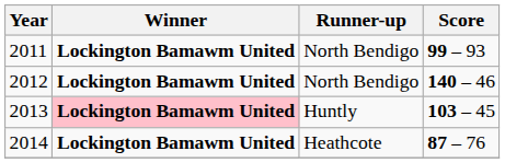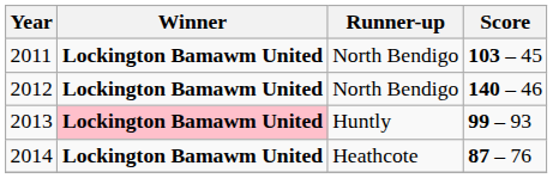 <table class="wikitable">
 <tr>
 <th>Year</th>
 <th>Winner</th>
 <th>Runner-up</th>
 <th>Score</th>
 </tr>
 <tr>
 <td>2011</td>
 <td><strong>Lockington Bamawm United</strong></td>
 <td>North Bendigo</td>
-<td><strong>99</strong> – 93</td>
+<td><strong>103</strong> – 45</td>
 </tr>
 <tr>
 <td>2012</td>
 <td><strong>Lockington Bamawm United</strong></td>
 <td>North Bendigo</td>
 <td><strong>140</strong> – 46</td>
 </tr>
 <tr>
 <td>2013</td>
 <td style="background: pink;"><strong>Lockington Bamawm United</strong></td>
 <td>Huntly</td>
-<td><strong>103</strong> – 45</td>
+<td><strong>99</strong> – 93</td>
 </tr>
 <tr>
 <td>2014</td>
 <td><strong>Lockington Bamawm United</strong></td>
 <td>Heathcote</td>
 <td><strong>87</strong> – 76</td>
 </tr>
 <tr>
 </tr>
 </table>
